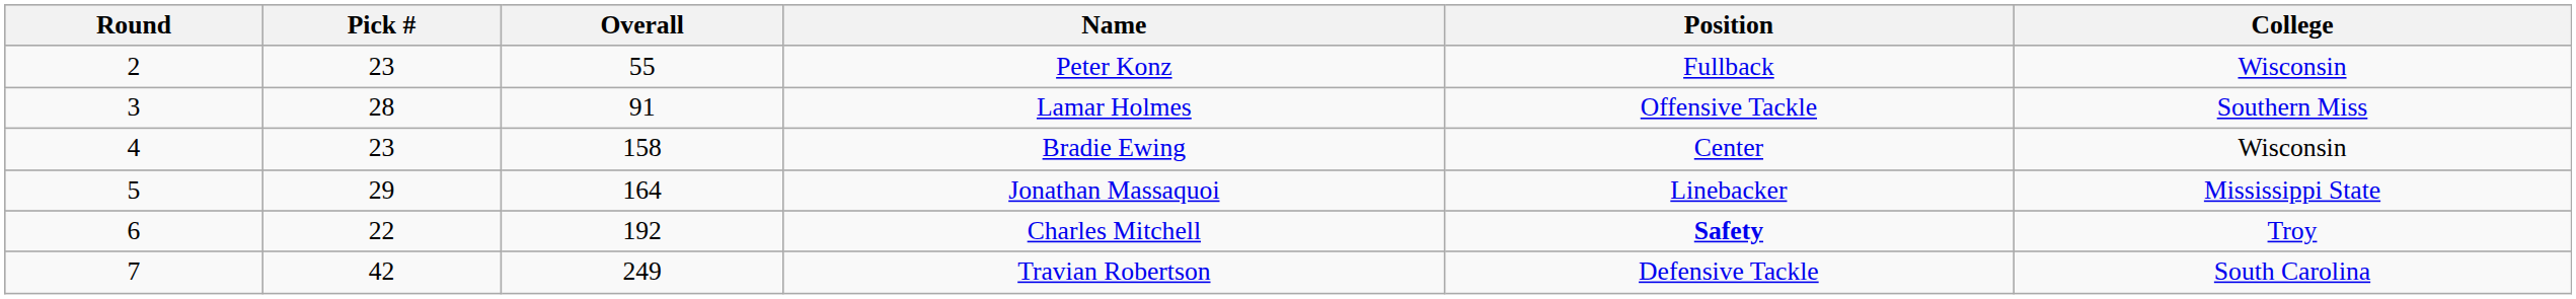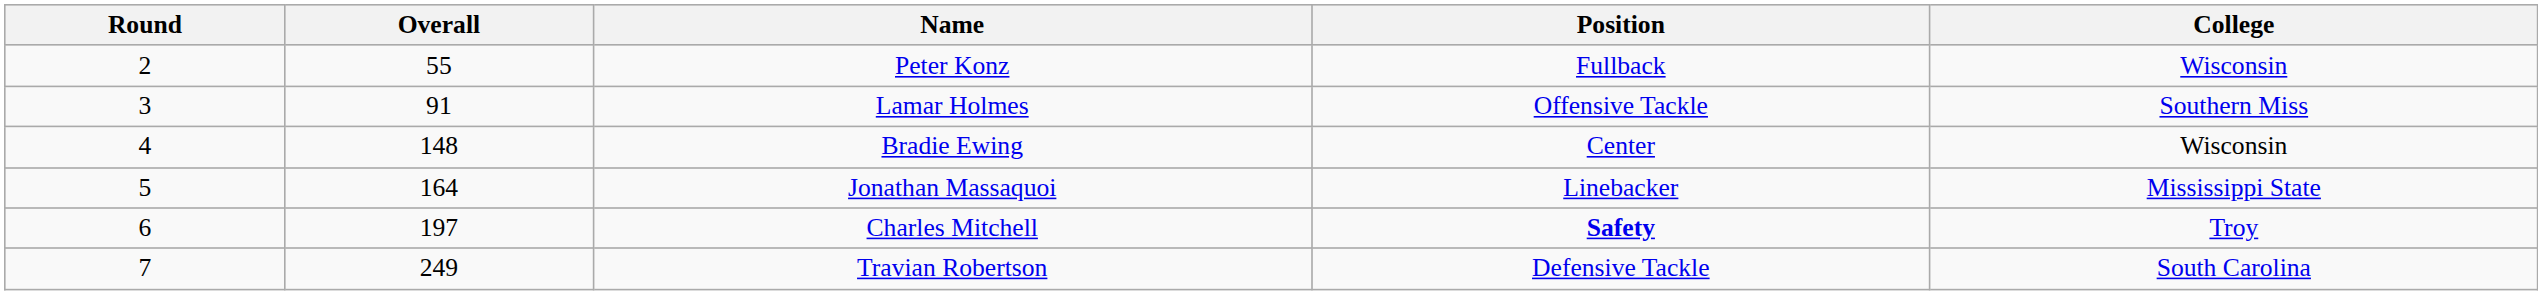 <table class="wikitable sortable sortable" style="width: 100%; text-align:center">
 <tr>
 <th>Round</th>
-<th>Pick #</th>
 <th>Overall</th>
 <th>Name</th>
 <th>Position</th>
 <th>College</th>
 </tr>
 <tr>
 <td>2</td>
-<td>23</td>
 <td>55</td>
 <td><a href='#'>Peter Konz</a></td>
 <td><a href='#'>Fullback</a></td>
 <td><a href='#'>Wisconsin</a></td>
 </tr>
 <tr>
 <td>3</td>
-<td>28</td>
 <td>91</td>
 <td><a href='#'>Lamar Holmes</a></td>
 <td><a href='#'>Offensive Tackle</a></td>
 <td><a href='#'>Southern Miss</a></td>
 </tr>
 <tr>
 <td>4</td>
-<td>23</td>
-<td>158</td>
+<td>148</td>
 <td><a href='#'>Bradie Ewing</a></td>
 <td><a href='#'>Center</a></td>
 <td>Wisconsin</td>
 </tr>
 <tr>
 <td>5</td>
-<td>29</td>
 <td>164</td>
 <td><a href='#'>Jonathan Massaquoi</a></td>
 <td><a href='#'>Linebacker</a></td>
 <td><a href='#'>Mississippi State</a></td>
 </tr>
 <tr>
 <td>6</td>
-<td>22</td>
-<td>192</td>
+<td>197</td>
 <td><a href='#'>Charles Mitchell</a></td>
 <td><strong><a href='#'>Safety</a></strong></td>
 <td><a href='#'>Troy</a></td>
 </tr>
 <tr>
 <td>7</td>
-<td>42</td>
 <td>249</td>
 <td><a href='#'>Travian Robertson</a></td>
 <td><a href='#'>Defensive Tackle</a></td>
 <td><a href='#'>South Carolina</a></td>
 </tr>
 </table>
